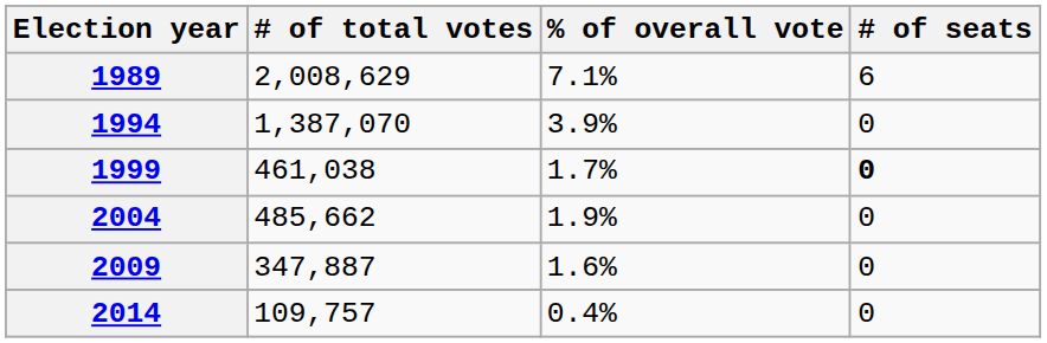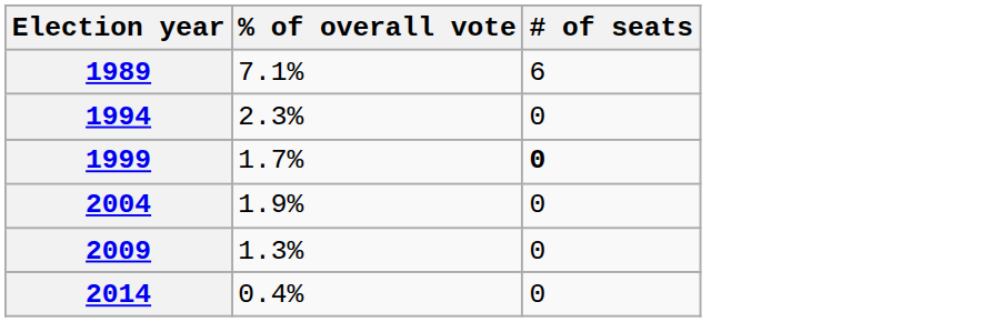 <table class="wikitable">
 <tr>
 <th>Election year</th>
-<th># of total votes</th>
 <th>% of overall vote</th>
 <th># of seats</th>
 </tr>
 <tr>
 <th><a href='#'>1989</a></th>
-<td>2,008,629</td>
 <td>7.1%</td>
 <td>6</td>
 </tr>
 <tr>
 <th><a href='#'>1994</a></th>
-<td>1,387,070</td>
-<td>3.9%</td>
+<td>2.3%</td>
 <td>0</td>
 </tr>
 <tr>
 <th><a href='#'>1999</a></th>
-<td>461,038</td>
 <td>1.7%</td>
 <td><strong>0</strong></td>
 </tr>
 <tr>
 <th><a href='#'>2004</a></th>
-<td>485,662</td>
 <td>1.9%</td>
 <td>0</td>
 </tr>
 <tr>
 <th><a href='#'>2009</a></th>
-<td>347,887</td>
-<td>1.6%</td>
+<td>1.3%</td>
 <td>0</td>
 </tr>
 <tr>
 <th><a href='#'>2014</a></th>
-<td>109,757</td>
 <td>0.4%</td>
 <td>0</td>
 </tr>
 </table>
